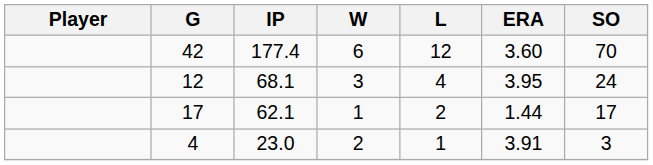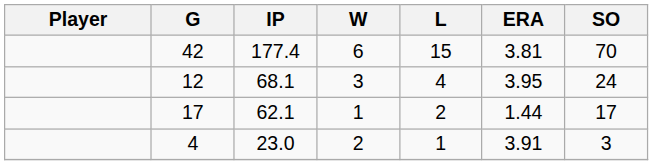 <table class="wikitable sortable">
 <tr>
 <th bgcolor="#DDDDFF" width="16%">Player</th>
 <th bgcolor="#DDDDFF" width="9%">G</th>
 <th bgcolor="#DDDDFF" width="9%">IP</th>
 <th bgcolor="#DDDDFF" width="9%">W</th>
 <th bgcolor="#DDDDFF" width="9%">L</th>
 <th bgcolor="#DDDDFF" width="9%">ERA</th>
 <th bgcolor="#DDDDFF" width="9%">SO</th>
 </tr>
 <tr align="center">
 <td></td>
 <td>42</td>
 <td>177.4</td>
 <td>6</td>
-<td>12</td>
-<td>3.60</td>
+<td>15</td>
+<td>3.81</td>
 <td>70</td>
 </tr>
 <tr align="center">
 <td></td>
 <td>12</td>
 <td>68.1</td>
 <td>3</td>
 <td>4</td>
 <td>3.95</td>
 <td>24</td>
 </tr>
 <tr align="center">
 <td></td>
 <td>17</td>
 <td>62.1</td>
 <td>1</td>
 <td>2</td>
 <td>1.44</td>
 <td>17</td>
 </tr>
 <tr align="center">
 <td></td>
 <td>4</td>
 <td>23.0</td>
 <td>2</td>
 <td>1</td>
 <td>3.91</td>
 <td>3</td>
 </tr>
 <tr align="center">
 </tr>
 </table>
